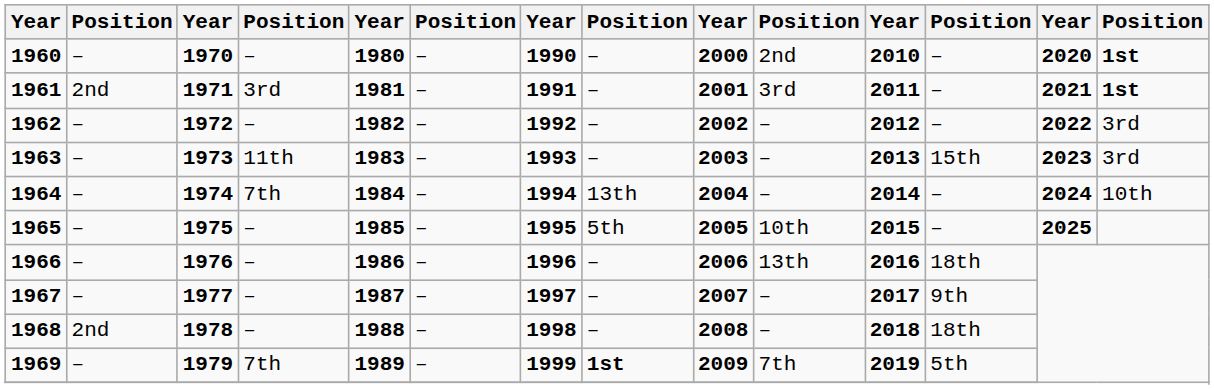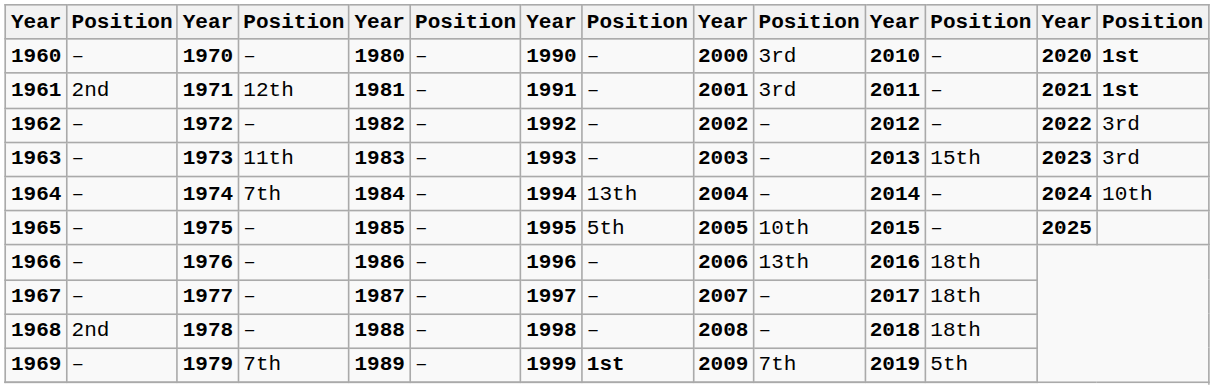 <table class="wikitable" style="margin:1em auto;">
 <tr>
 <th>Year</th>
 <th>Position</th>
 <th>Year</th>
 <th>Position</th>
 <th>Year</th>
 <th>Position</th>
 <th>Year</th>
 <th>Position</th>
 <th>Year</th>
 <th>Position</th>
 <th>Year</th>
 <th>Position</th>
 <th>Year</th>
 <th>Position</th>
 </tr>
 <tr>
 <td><strong>1960</strong></td>
 <td>–</td>
 <td><strong>1970</strong></td>
 <td>–</td>
 <td><strong>1980</strong></td>
 <td>–</td>
 <td><strong>1990</strong></td>
 <td>–</td>
 <td><strong>2000</strong></td>
-<td>2nd</td>
+<td>3rd</td>
 <td><strong>2010</strong></td>
 <td>–</td>
 <td><strong>2020</strong></td>
 <td><strong>1st</strong></td>
 </tr>
 <tr>
 <td><strong>1961</strong></td>
 <td>2nd</td>
 <td><strong>1971</strong></td>
-<td>3rd</td>
+<td>12th</td>
 <td><strong>1981</strong></td>
 <td>–</td>
 <td><strong>1991</strong></td>
 <td>–</td>
 <td><strong>2001</strong></td>
 <td>3rd</td>
 <td><strong>2011</strong></td>
 <td>–</td>
 <td><strong>2021</strong></td>
 <td><strong>1st</strong></td>
 </tr>
 <tr>
 <td><strong>1962</strong></td>
 <td>–</td>
 <td><strong>1972</strong></td>
 <td>–</td>
 <td><strong>1982</strong></td>
 <td>–</td>
 <td><strong>1992</strong></td>
 <td>–</td>
 <td><strong>2002</strong></td>
 <td>–</td>
 <td><strong>2012</strong></td>
 <td>–</td>
 <td><strong>2022</strong></td>
 <td>3rd</td>
 </tr>
 <tr>
 <td><strong>1963</strong></td>
 <td>–</td>
 <td><strong>1973</strong></td>
 <td>11th</td>
 <td><strong>1983</strong></td>
 <td>–</td>
 <td><strong>1993</strong></td>
 <td>–</td>
 <td><strong>2003</strong></td>
 <td>–</td>
 <td><strong>2013</strong></td>
 <td>15th</td>
 <td><strong>2023</strong></td>
 <td>3rd</td>
 </tr>
 <tr>
 <td><strong>1964</strong></td>
 <td>–</td>
 <td><strong>1974</strong></td>
 <td>7th</td>
 <td><strong>1984</strong></td>
 <td>–</td>
 <td><strong>1994</strong></td>
 <td>13th</td>
 <td><strong>2004</strong></td>
 <td>–</td>
 <td><strong>2014</strong></td>
 <td>–</td>
 <td><strong>2024</strong></td>
 <td>10th</td>
 </tr>
 <tr>
 <td><strong>1965</strong></td>
 <td>–</td>
 <td><strong>1975</strong></td>
 <td>–</td>
 <td><strong>1985</strong></td>
 <td>–</td>
 <td><strong>1995</strong></td>
 <td>5th</td>
 <td><strong>2005</strong></td>
 <td>10th</td>
 <td><strong>2015</strong></td>
 <td>–</td>
 <td><strong>2025</strong></td>
 <td></td>
 </tr>
 <tr>
 <td><strong>1966</strong></td>
 <td>–</td>
 <td><strong>1976</strong></td>
 <td>–</td>
 <td><strong>1986</strong></td>
 <td>–</td>
 <td><strong>1996</strong></td>
 <td>–</td>
 <td><strong>2006</strong></td>
 <td>13th</td>
 <td><strong>2016</strong></td>
 <td>18th</td>
 </tr>
 <tr>
 <td><strong>1967</strong></td>
 <td>–</td>
 <td><strong>1977</strong></td>
 <td>–</td>
 <td><strong>1987</strong></td>
 <td>–</td>
 <td><strong>1997</strong></td>
 <td>–</td>
 <td><strong>2007</strong></td>
 <td>–</td>
 <td><strong>2017</strong></td>
-<td>9th</td>
+<td>18th</td>
 </tr>
 <tr>
 <td><strong>1968</strong></td>
 <td>2nd</td>
 <td><strong>1978</strong></td>
 <td>–</td>
 <td><strong>1988</strong></td>
 <td>–</td>
 <td><strong>1998</strong></td>
 <td>–</td>
 <td><strong>2008</strong></td>
 <td>–</td>
 <td><strong>2018</strong></td>
 <td>18th</td>
 </tr>
 <tr>
 <td><strong>1969</strong></td>
 <td>–</td>
 <td><strong>1979</strong></td>
 <td>7th</td>
 <td><strong>1989</strong></td>
 <td>–</td>
 <td><strong>1999</strong></td>
 <td><strong>1st</strong></td>
 <td><strong>2009</strong></td>
 <td>7th</td>
 <td><strong>2019</strong></td>
 <td>5th</td>
 </tr>
 <tr>
 </tr>
 </table>
